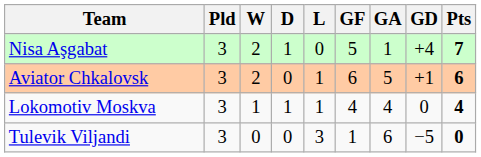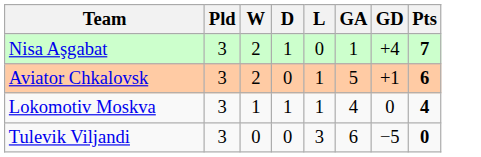 <table class="wikitable" style="text-align: center;">
 <tr>
 <th width=165>Team</th>
 <th width=20>Pld</th>
 <th width=20>W</th>
 <th width=20>D</th>
 <th width=20>L</th>
-<th width=20>GF</th>
 <th width=20>GA</th>
 <th width=20>GD</th>
 <th width=20>Pts</th>
 </tr>
 <tr bgcolor="#ccffcc">
 <td align=left> <a href='#'>Nisa Aşgabat</a></td>
 <td>3</td>
 <td>2</td>
 <td>1</td>
 <td>0</td>
-<td>5</td>
 <td>1</td>
 <td>+4</td>
 <td><strong>7</strong></td>
 </tr>
 <tr bgcolor="#FFCBA4">
 <td align=left><a href='#'>Aviator Chkalovsk</a></td>
 <td>3</td>
 <td>2</td>
 <td>0</td>
 <td>1</td>
-<td>6</td>
 <td>5</td>
 <td>+1</td>
 <td><strong>6</strong></td>
 </tr>
 <tr>
 <td align=left> <a href='#'>Lokomotiv Moskva</a></td>
 <td>3</td>
 <td>1</td>
 <td>1</td>
 <td>1</td>
 <td>4</td>
-<td>4</td>
 <td>0</td>
 <td><strong>4</strong></td>
 </tr>
 <tr>
 <td align=left> <a href='#'>Tulevik Viljandi</a></td>
 <td>3</td>
 <td>0</td>
 <td>0</td>
 <td>3</td>
-<td>1</td>
 <td>6</td>
 <td>−5</td>
 <td><strong>0</strong></td>
 </tr>
 </table>
